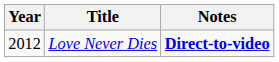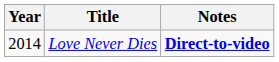 <table class="wikitable">
 <tr>
 <th>Year</th>
 <th>Title</th>
 <th>Notes</th>
 </tr>
 <tr>
-<td>2012</td>
+<td>2014</td>
 <td><em><a href='#'>Love Never Dies</a></em></td>
 <td><strong><a href='#'>Direct-to-video</a></strong></td>
 </tr>
 </table>
